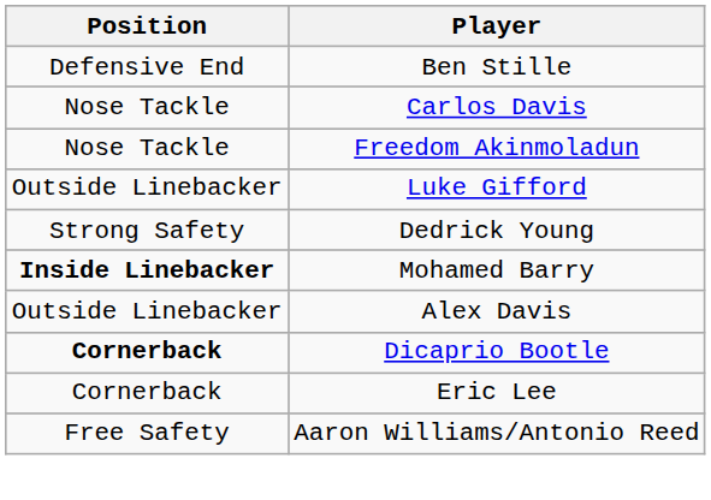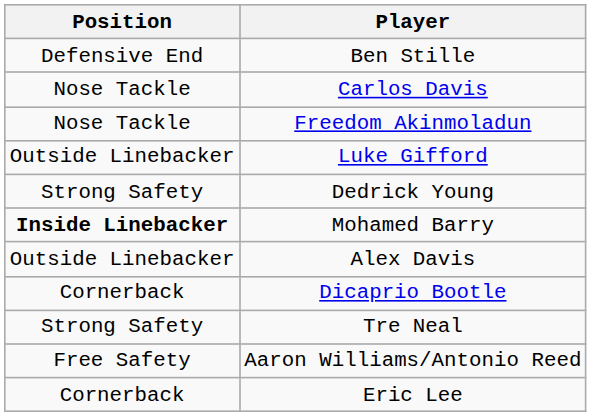 <table class="wikitable" style="text-align: center;">
 <tr>
 <th>Position</th>
 <th>Player</th>
 </tr>
 <tr>
 <td>Defensive End</td>
 <td>Ben Stille</td>
 </tr>
 <tr>
 <td>Nose Tackle</td>
 <td><a href='#'>Carlos Davis</a></td>
 </tr>
 <tr>
 <td>Nose Tackle</td>
 <td><a href='#'>Freedom Akinmoladun</a></td>
 </tr>
 <tr>
 <td>Outside Linebacker</td>
 <td><a href='#'>Luke Gifford</a></td>
 </tr>
 <tr>
 <td>Strong Safety</td>
 <td>Dedrick Young</td>
 </tr>
 <tr>
 <td><strong>Inside Linebacker</strong></td>
 <td>Mohamed Barry</td>
 </tr>
 <tr>
 <td>Outside Linebacker</td>
 <td>Alex Davis</td>
 </tr>
 <tr>
-<td><strong>Cornerback</strong></td>
+<td>Cornerback</td>
 <td><a href='#'>Dicaprio Bootle</a></td>
+</tr>
+<tr>
+<td>Strong Safety</td>
+<td>Tre Neal</td>
+</tr>
+<tr>
+<td>Free Safety</td>
+<td>Aaron Williams/Antonio Reed</td>
 </tr>
 <tr>
 <td>Cornerback</td>
 <td>Eric Lee</td>
 </tr>
-<tr>
-<td>Free Safety</td>
-<td>Aaron Williams/Antonio Reed</td>
-</tr>
 </table>
